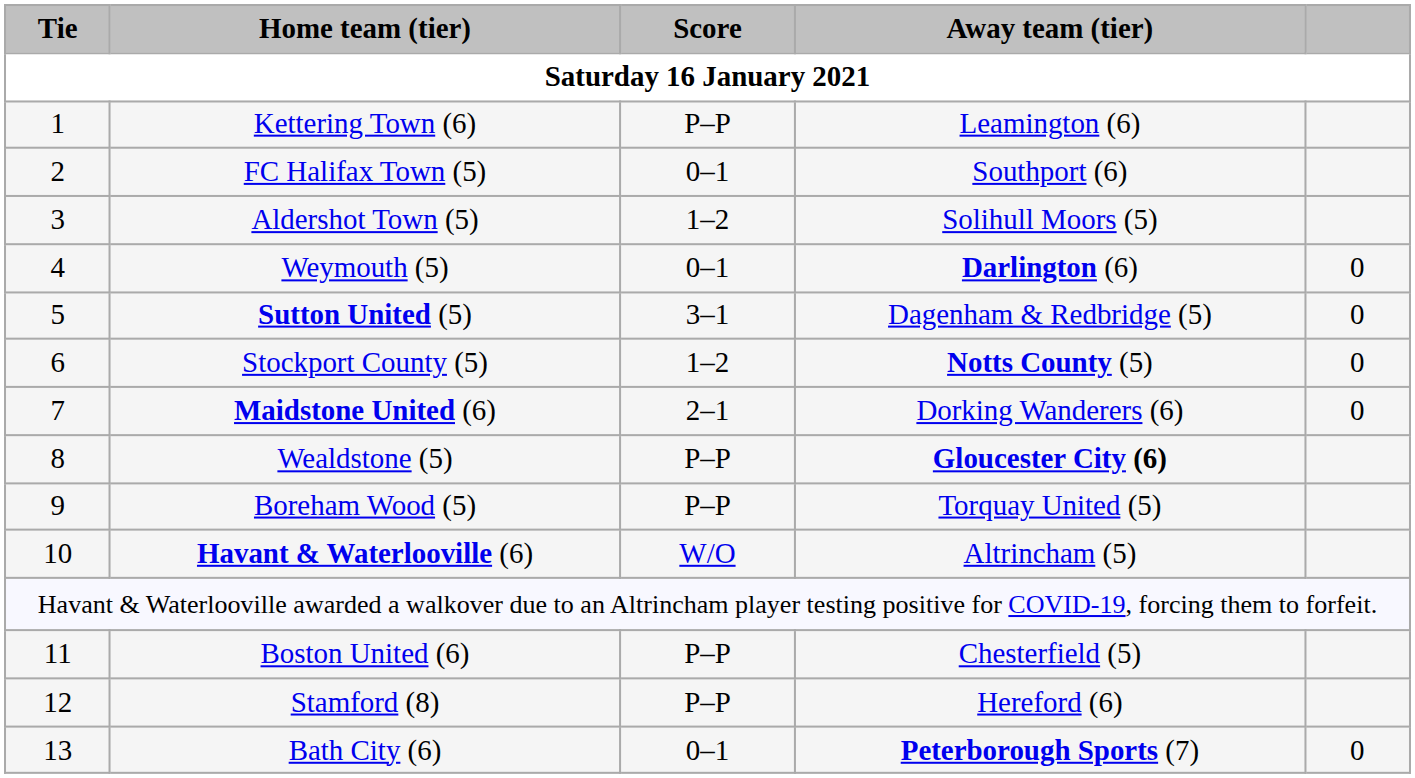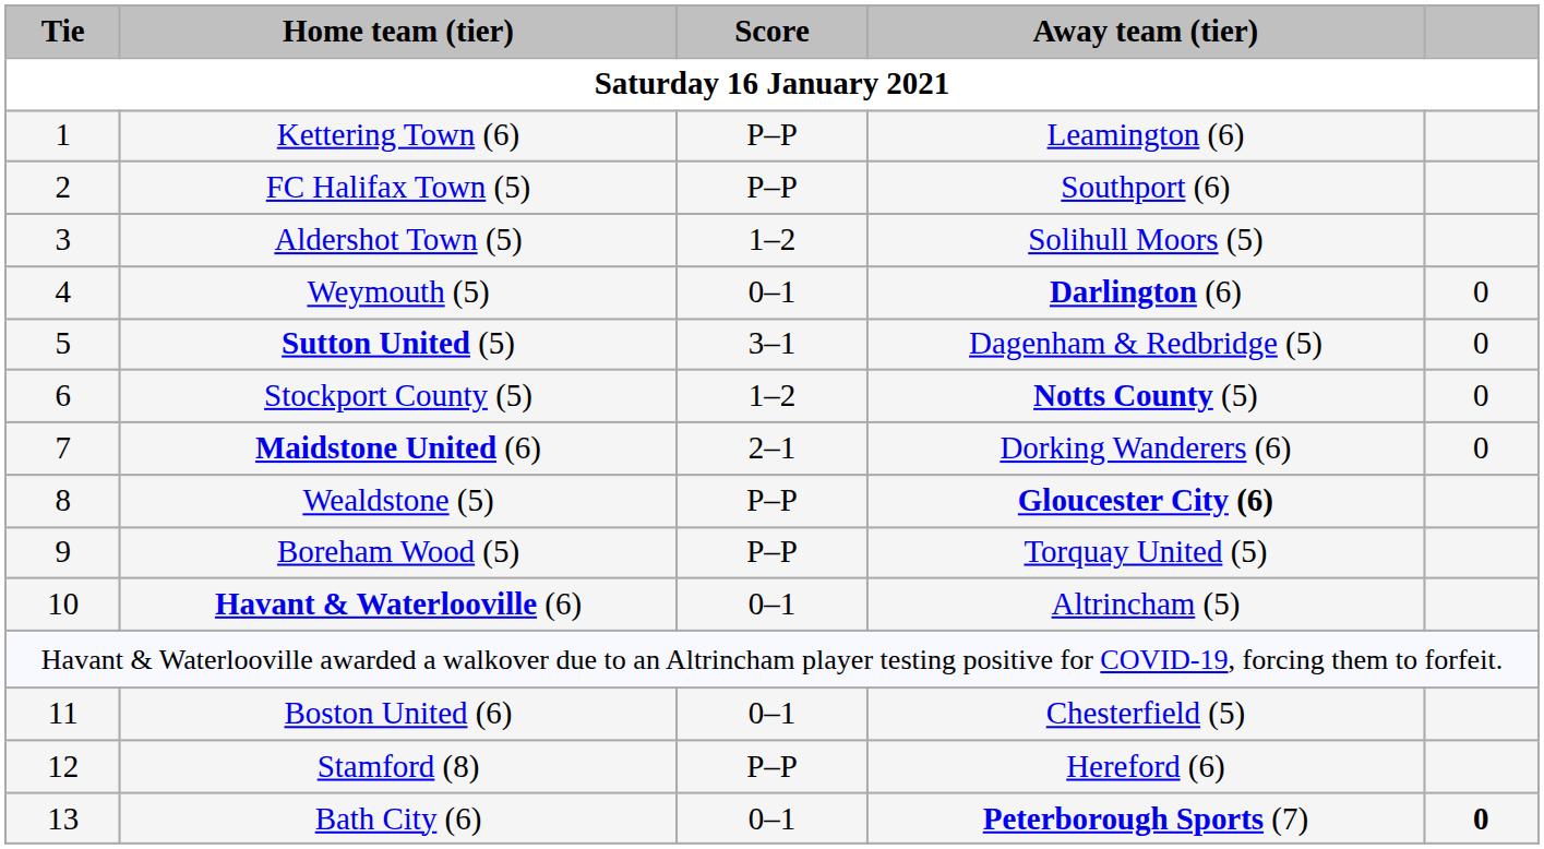 <table class="wikitable" style="width: 700px; background:WhiteSmoke; text-align:center; font-size:90%">
 <tr>
 <td scope="col" style="width:  7.50%; background:silver;"><strong>Tie</strong></td>
 <td scope="col" style="width: 36.25%; background:silver;"><strong>Home team (tier)</strong></td>
 <td scope="col" style="width: 12.50%; background:silver;"><strong>Score</strong></td>
 <td scope="col" style="width: 36.25%; background:silver;"><strong>Away team (tier)</strong></td>
 <td scope="col" style="width:  7.50%; background:silver;"><strong></strong></td>
 </tr>
 <tr>
 <td colspan="5" style= background:White><strong>Saturday 16 January 2021</strong></td>
 </tr>
 <tr>
 <td>1</td>
 <td><a href='#'>Kettering Town</a> (6)</td>
 <td>P–P</td>
 <td><a href='#'>Leamington</a> (6)</td>
 <td></td>
 </tr>
 <tr>
 <td>2</td>
 <td><a href='#'>FC Halifax Town</a> (5)</td>
-<td>0–1</td>
+<td>P–P</td>
 <td><a href='#'>Southport</a> (6)</td>
 <td></td>
 </tr>
 <tr>
 <td>3</td>
 <td><a href='#'>Aldershot Town</a> (5)</td>
 <td>1–2</td>
 <td><a href='#'>Solihull Moors</a> (5)</td>
 <td></td>
 </tr>
 <tr>
 <td>4</td>
 <td><a href='#'>Weymouth</a> (5)</td>
 <td>0–1</td>
 <td><strong><a href='#'>Darlington</a></strong> (6)</td>
 <td>0</td>
 </tr>
 <tr>
 <td>5</td>
 <td><strong><a href='#'>Sutton United</a></strong> (5)</td>
 <td>3–1</td>
 <td><a href='#'>Dagenham & Redbridge</a> (5)</td>
 <td>0</td>
 </tr>
 <tr>
 <td>6</td>
 <td><a href='#'>Stockport County</a> (5)</td>
 <td>1–2</td>
 <td><strong><a href='#'>Notts County</a></strong> (5)</td>
 <td>0</td>
 </tr>
 <tr>
 <td>7</td>
 <td><strong><a href='#'>Maidstone United</a></strong> (6)</td>
 <td>2–1</td>
 <td><a href='#'>Dorking Wanderers</a> (6)</td>
 <td>0</td>
 </tr>
 <tr>
 <td>8</td>
 <td><a href='#'>Wealdstone</a> (5)</td>
 <td>P–P</td>
 <td><strong><a href='#'>Gloucester City</a> (6)</strong></td>
 <td></td>
 </tr>
 <tr>
 <td>9</td>
 <td><a href='#'>Boreham Wood</a> (5)</td>
 <td>P–P</td>
 <td><a href='#'>Torquay United</a> (5)</td>
 <td></td>
 </tr>
 <tr>
 <td>10</td>
 <td><strong><a href='#'>Havant & Waterlooville</a></strong> (6)</td>
-<td><a href='#'>W/O</a></td>
+<td>0–1</td>
 <td><a href='#'>Altrincham</a> (5)</td>
 <td></td>
 </tr>
 <tr>
 <td colspan="5" style="background:GhostWhite; height:20px; text-align:center; font-size:90%">Havant & Waterlooville awarded a walkover due to an Altrincham player testing positive for <a href='#'>COVID-19</a>, forcing them to forfeit.</td>
 </tr>
 <tr>
 <td>11</td>
 <td><a href='#'>Boston United</a> (6)</td>
-<td>P–P</td>
+<td>0–1</td>
 <td><a href='#'>Chesterfield</a> (5)</td>
 <td></td>
 </tr>
 <tr>
 <td>12</td>
 <td><a href='#'>Stamford</a> (8)</td>
 <td>P–P</td>
 <td><a href='#'>Hereford</a> (6)</td>
 <td></td>
 </tr>
 <tr>
 <td>13</td>
 <td><a href='#'>Bath City</a> (6)</td>
 <td>0–1</td>
 <td><strong><a href='#'>Peterborough Sports</a></strong> (7)</td>
-<td>0</td>
+<td><strong>0</strong></td>
 </tr>
 </table>
